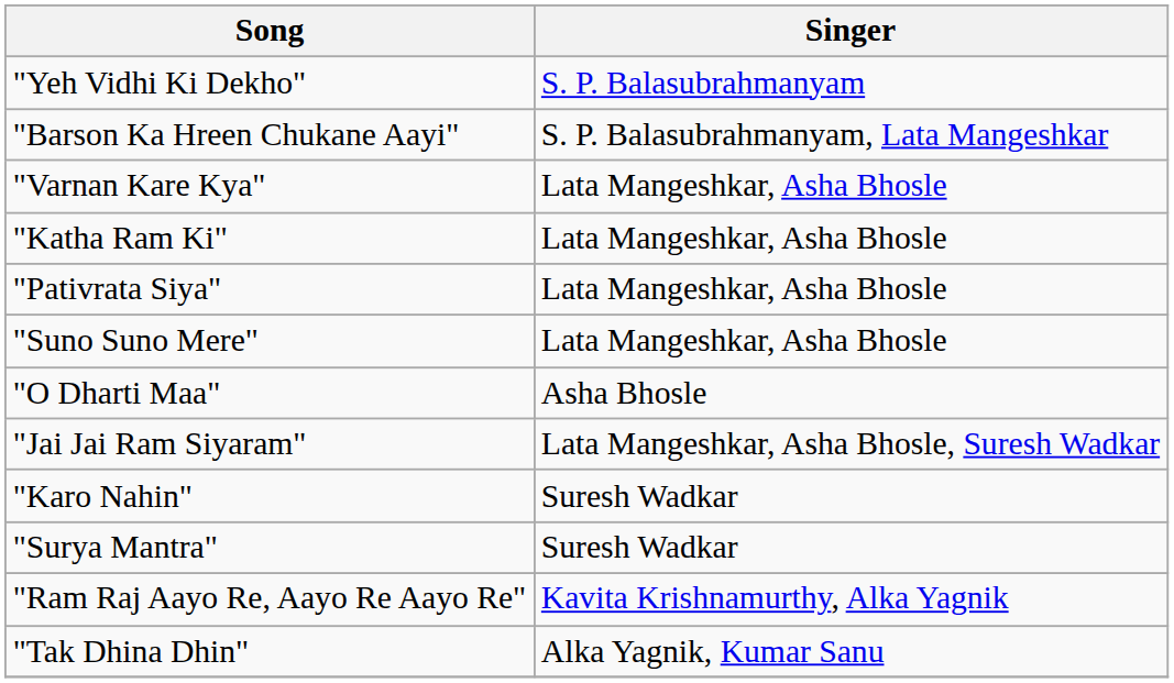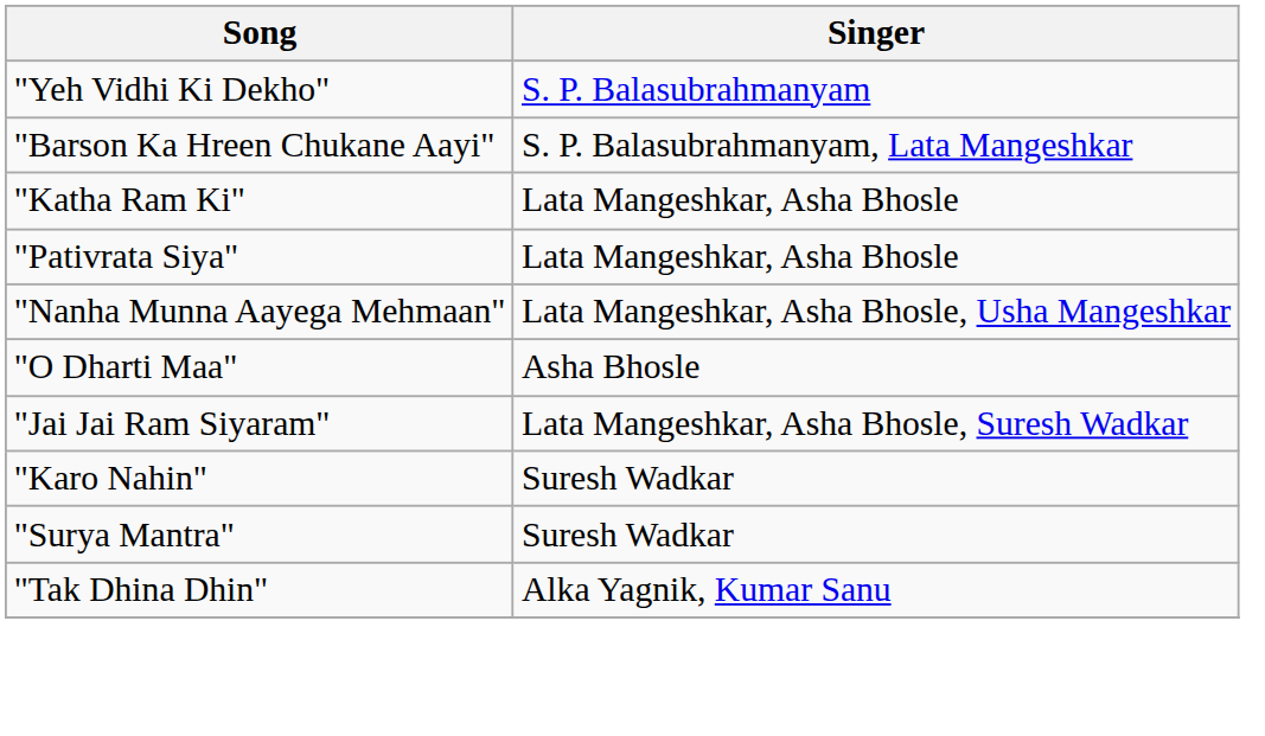 <table class="wikitable">
 <tr>
 <th>Song</th>
 <th>Singer</th>
 </tr>
 <tr>
 <td>"Yeh Vidhi Ki Dekho"</td>
 <td><a href='#'>S. P. Balasubrahmanyam</a></td>
 </tr>
 <tr>
 <td>"Barson Ka Hreen Chukane Aayi"</td>
 <td>S. P. Balasubrahmanyam, <a href='#'>Lata Mangeshkar</a></td>
 </tr>
 <tr>
-<td>"Varnan Kare Kya"</td>
-<td>Lata Mangeshkar, <a href='#'>Asha Bhosle</a></td>
-</tr>
-<tr>
 <td>"Katha Ram Ki"</td>
 <td>Lata Mangeshkar, Asha Bhosle</td>
 </tr>
 <tr>
 <td>"Pativrata Siya"</td>
 <td>Lata Mangeshkar, Asha Bhosle</td>
 </tr>
 <tr>
-<td>"Suno Suno Mere"</td>
-<td>Lata Mangeshkar, Asha Bhosle</td>
+<td>"Nanha Munna Aayega Mehmaan"</td>
+<td>Lata Mangeshkar, Asha Bhosle, <a href='#'>Usha Mangeshkar</a></td>
 </tr>
 <tr>
 <td>"O Dharti Maa"</td>
 <td>Asha Bhosle</td>
 </tr>
 <tr>
 <td>"Jai Jai Ram Siyaram"</td>
 <td>Lata Mangeshkar, Asha Bhosle, <a href='#'>Suresh Wadkar</a></td>
 </tr>
 <tr>
 <td>"Karo Nahin"</td>
 <td>Suresh Wadkar</td>
 </tr>
 <tr>
 <td>"Surya Mantra"</td>
 <td>Suresh Wadkar</td>
 </tr>
 <tr>
-<td>"Ram Raj Aayo Re, Aayo Re Aayo Re"</td>
-<td><a href='#'>Kavita Krishnamurthy</a>, <a href='#'>Alka Yagnik</a></td>
-</tr>
-<tr>
 <td>"Tak Dhina Dhin"</td>
 <td>Alka Yagnik, <a href='#'>Kumar Sanu</a></td>
 </tr>
 <tr>
 </tr>
 </table>
